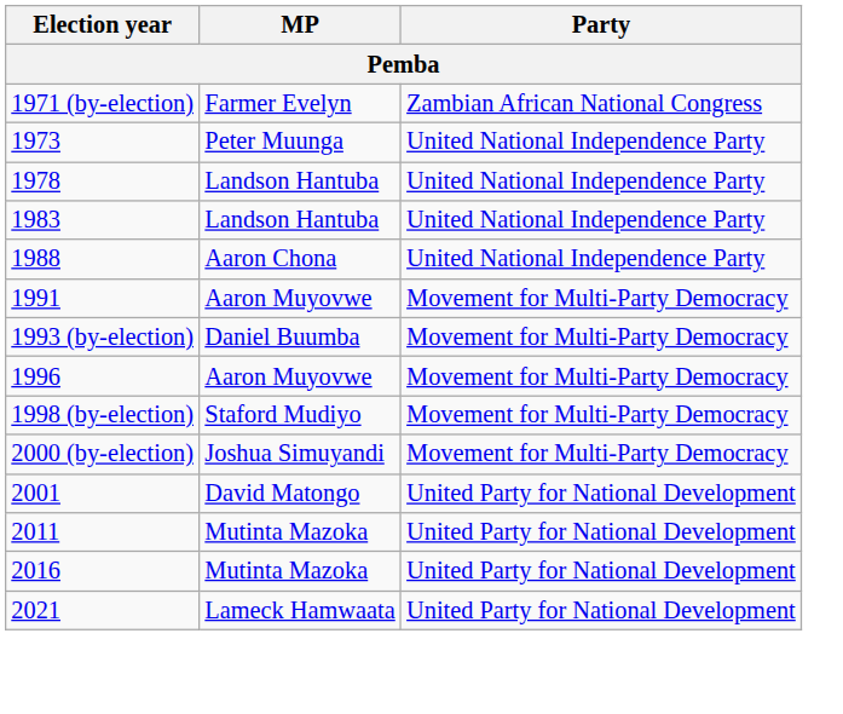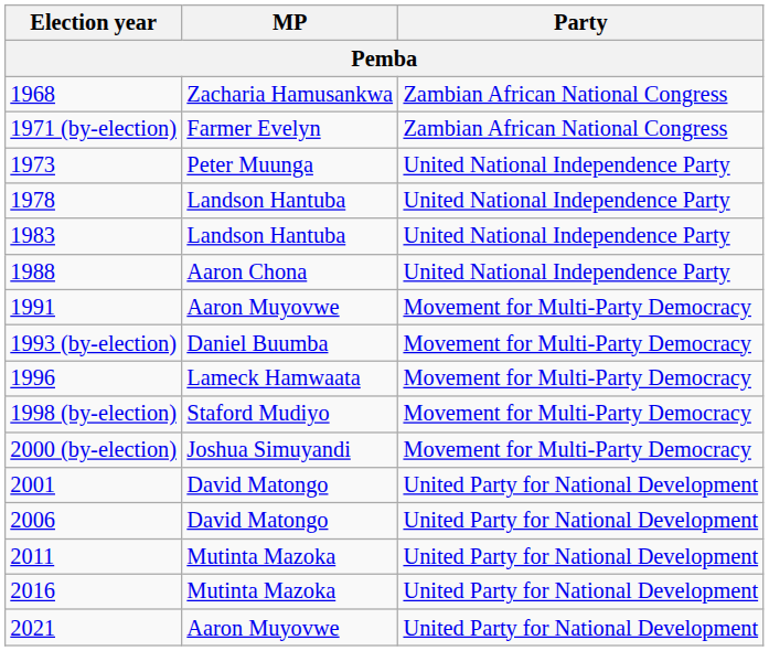 <table class="wikitable">
 <tr>
 <th>Election year</th>
 <th>MP</th>
 <th>Party</th>
 </tr>
 <tr>
 <th colspan="3">Pemba</th>
+</tr>
+<tr>
+<td><a href='#'>1968</a></td>
+<td><a href='#'>Zacharia Hamusankwa</a></td>
+<td><a href='#'>Zambian African National Congress</a></td>
 </tr>
 <tr>
 <td><a href='#'>1971 (by-election)</a></td>
 <td><a href='#'>Farmer Evelyn</a></td>
 <td><a href='#'>Zambian African National Congress</a></td>
 </tr>
 <tr>
 <td><a href='#'>1973</a></td>
 <td><a href='#'>Peter Muunga</a></td>
 <td><a href='#'>United National Independence Party</a></td>
 </tr>
 <tr>
 <td><a href='#'>1978</a></td>
 <td><a href='#'>Landson Hantuba</a></td>
 <td><a href='#'>United National Independence Party</a></td>
 </tr>
 <tr>
 <td><a href='#'>1983</a></td>
 <td><a href='#'>Landson Hantuba</a></td>
 <td><a href='#'>United National Independence Party</a></td>
 </tr>
 <tr>
 <td><a href='#'>1988</a></td>
 <td><a href='#'>Aaron Chona</a></td>
 <td><a href='#'>United National Independence Party</a></td>
 </tr>
 <tr>
 <td><a href='#'>1991</a></td>
 <td><a href='#'>Aaron Muyovwe</a></td>
 <td><a href='#'>Movement for Multi-Party Democracy</a></td>
 </tr>
 <tr>
 <td><a href='#'>1993 (by-election)</a></td>
 <td><a href='#'>Daniel Buumba</a></td>
 <td><a href='#'>Movement for Multi-Party Democracy</a></td>
 </tr>
 <tr>
 <td><a href='#'>1996</a></td>
-<td><a href='#'>Aaron Muyovwe</a></td>
+<td><a href='#'>Lameck Hamwaata</a></td>
 <td><a href='#'>Movement for Multi-Party Democracy</a></td>
 </tr>
 <tr>
 <td><a href='#'>1998 (by-election)</a></td>
 <td><a href='#'>Staford Mudiyo</a></td>
 <td><a href='#'>Movement for Multi-Party Democracy</a></td>
 </tr>
 <tr>
 <td><a href='#'>2000 (by-election)</a></td>
 <td><a href='#'>Joshua Simuyandi</a></td>
 <td><a href='#'>Movement for Multi-Party Democracy</a></td>
 </tr>
 <tr>
 <td><a href='#'>2001</a></td>
 <td><a href='#'>David Matongo</a></td>
 <td><a href='#'>United Party for National Development</a></td>
 </tr>
 <tr>
+<td><a href='#'>2006</a></td>
+<td><a href='#'>David Matongo</a></td>
+<td><a href='#'>United Party for National Development</a></td>
+</tr>
+<tr>
 <td><a href='#'>2011</a></td>
 <td><a href='#'>Mutinta Mazoka</a></td>
 <td><a href='#'>United Party for National Development</a></td>
 </tr>
 <tr>
 <td><a href='#'>2016</a></td>
 <td><a href='#'>Mutinta Mazoka</a></td>
 <td><a href='#'>United Party for National Development</a></td>
 </tr>
 <tr>
 <td><a href='#'>2021</a></td>
-<td><a href='#'>Lameck Hamwaata</a></td>
+<td><a href='#'>Aaron Muyovwe</a></td>
 <td><a href='#'>United Party for National Development</a></td>
 </tr>
 </table>
